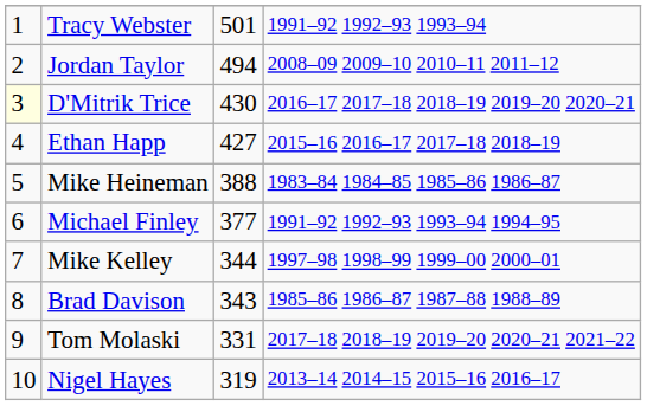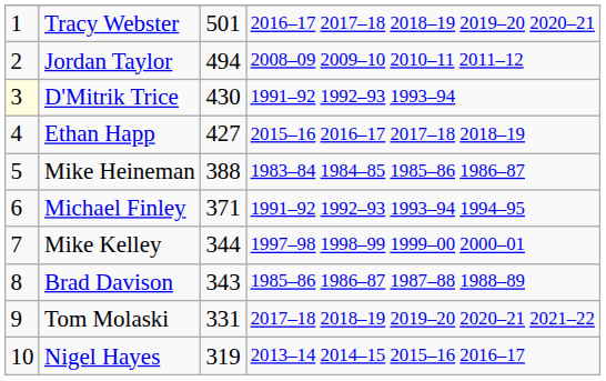 <table class="wikitable">
 <tr>
 </tr>
 <tr>
 <td>1</td>
 <td><a href='#'>Tracy Webster</a></td>
 <td>501</td>
-<td style="font-size:80%;"><a href='#'>1991–92</a> <a href='#'>1992–93</a> <a href='#'>1993–94</a></td>
+<td style="font-size:80%;"><a href='#'>2016–17</a> <a href='#'>2017–18</a> <a href='#'>2018–19</a> <a href='#'>2019–20</a> <a href='#'>2020–21</a></td>
 </tr>
 <tr>
 <td>2</td>
 <td><a href='#'>Jordan Taylor</a></td>
 <td>494</td>
 <td style="font-size:80%;"><a href='#'>2008–09</a> <a href='#'>2009–10</a> <a href='#'>2010–11</a> <a href='#'>2011–12</a></td>
 </tr>
 <tr>
 <td style="background: lightyellow;">3</td>
 <td><a href='#'>D'Mitrik Trice</a></td>
 <td>430</td>
-<td style="font-size:80%;"><a href='#'>2016–17</a> <a href='#'>2017–18</a> <a href='#'>2018–19</a> <a href='#'>2019–20</a> <a href='#'>2020–21</a></td>
+<td style="font-size:80%;"><a href='#'>1991–92</a> <a href='#'>1992–93</a> <a href='#'>1993–94</a></td>
 </tr>
 <tr>
 <td>4</td>
 <td><a href='#'>Ethan Happ</a></td>
 <td>427</td>
 <td style="font-size:80%;"><a href='#'>2015–16</a> <a href='#'>2016–17</a> <a href='#'>2017–18</a> <a href='#'>2018–19</a></td>
 </tr>
 <tr>
 <td>5</td>
 <td>Mike Heineman</td>
 <td>388</td>
 <td style="font-size:80%;"><a href='#'>1983–84</a> <a href='#'>1984–85</a> <a href='#'>1985–86</a> <a href='#'>1986–87</a></td>
 </tr>
 <tr>
 <td>6</td>
 <td><a href='#'>Michael Finley</a></td>
-<td>377</td>
+<td>371</td>
 <td style="font-size:80%;"><a href='#'>1991–92</a> <a href='#'>1992–93</a> <a href='#'>1993–94</a> <a href='#'>1994–95</a></td>
 </tr>
 <tr>
 <td>7</td>
 <td>Mike Kelley</td>
 <td>344</td>
 <td style="font-size:80%;"><a href='#'>1997–98</a> <a href='#'>1998–99</a> <a href='#'>1999–00</a> <a href='#'>2000–01</a></td>
 </tr>
 <tr>
 <td>8</td>
 <td><a href='#'>Brad Davison</a></td>
 <td>343</td>
 <td style="font-size:80%;"><a href='#'>1985–86</a> <a href='#'>1986–87</a> <a href='#'>1987–88</a> <a href='#'>1988–89</a></td>
 </tr>
 <tr>
 <td>9</td>
 <td>Tom Molaski</td>
 <td>331</td>
 <td style="font-size:80%;"><a href='#'>2017–18</a> <a href='#'>2018–19</a> <a href='#'>2019–20</a> <a href='#'>2020–21</a> <a href='#'>2021–22</a></td>
 </tr>
 <tr>
 <td>10</td>
 <td><a href='#'>Nigel Hayes</a></td>
 <td>319</td>
 <td style="font-size:80%;"><a href='#'>2013–14</a> <a href='#'>2014–15</a> <a href='#'>2015–16</a> <a href='#'>2016–17</a></td>
 </tr>
 </table>
